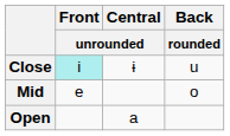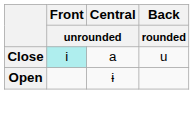 <table class="wikitable" style="text-align:center">
 <tr>
 <th rowspan="2"></th>
 <th>Front</th>
 <th>Central</th>
 <th>Back</th>
 </tr>
 <tr>
 <th colspan="2"><small>unrounded</small></th>
 <th><small>rounded</small></th>
 </tr>
 <tr>
 <th>Close</th>
 <td style="background: paleturquoise;">i</td>
-<td>ɨ</td>
+<td>a</td>
 <td>u</td>
-</tr>
-<tr>
-<th>Mid</th>
-<td>e</td>
-<td></td>
-<td>o</td>
 </tr>
 <tr>
 <th>Open</th>
 <td></td>
-<td>a</td>
+<td>ɨ</td>
 <td></td>
 </tr>
 </table>
